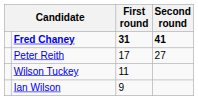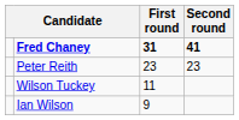 <table class="wikitable">
 <tr>
 <th colspan="2" style="width: 170px">Candidate</th>
 <th style="width: 50px">First round</th>
 <th style="width: 50px">Second round</th>
 </tr>
 <tr>
 <td></td>
 <td><strong><a href='#'>Fred Chaney</a></strong></td>
 <td><strong>31</strong></td>
 <td><strong>41</strong></td>
 </tr>
 <tr>
 <td></td>
 <td><a href='#'>Peter Reith</a></td>
-<td>17</td>
-<td>27</td>
+<td>23</td>
+<td>23</td>
 </tr>
 <tr>
 <td></td>
 <td><a href='#'>Wilson Tuckey</a></td>
 <td>11</td>
 <td></td>
 </tr>
 <tr>
 <td></td>
 <td><a href='#'>Ian Wilson</a></td>
 <td>9</td>
 <td></td>
 </tr>
 </table>
